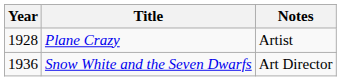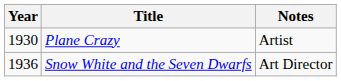 <table class="wikitable">
 <tr>
 <th>Year</th>
 <th>Title</th>
 <th>Notes</th>
 </tr>
 <tr>
-<td>1928</td>
+<td>1930</td>
 <td><em><a href='#'>Plane Crazy</a></em></td>
 <td>Artist</td>
 </tr>
 <tr>
 <td>1936</td>
 <td><a href='#'><em>Snow White and the Seven Dwarfs</em></a></td>
 <td>Art Director</td>
 </tr>
 </table>
